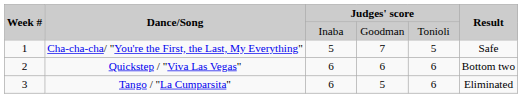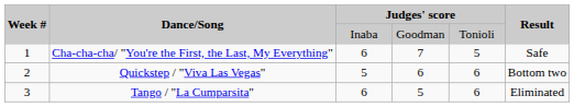 <table class="wikitable" style="text-align:center">
 <tr>
 <th rowspan="2" style="background:#ccc;">Week #</th>
 <th rowspan="2" style="background:#ccc;">Dance/Song</th>
 <th colspan="3" style="background:#ccc;">Judges' score</th>
 <th rowspan="2" style="background:#ccc;">Result</th>
 </tr>
 <tr style="background:#ccc;">
 <td style="width:10%;">Inaba</td>
 <td style="width:10%;">Goodman</td>
 <td style="width:10%;">Tonioli</td>
 </tr>
 <tr>
 <td>1</td>
 <td><a href='#'>Cha-cha-cha</a>/ "<a href='#'>You're the First, the Last, My Everything</a>"</td>
-<td>5</td>
+<td>6</td>
 <td>7</td>
 <td>5</td>
 <td>Safe</td>
 </tr>
 <tr>
 <td>2</td>
 <td><a href='#'>Quickstep</a> / "<a href='#'>Viva Las Vegas</a>"</td>
-<td>6</td>
+<td>5</td>
 <td>6</td>
 <td>6</td>
 <td>Bottom two</td>
 </tr>
 <tr>
 <td>3</td>
 <td><a href='#'>Tango</a> / "<a href='#'>La Cumparsita</a>"</td>
 <td>6</td>
 <td>5</td>
 <td>6</td>
 <td>Eliminated</td>
 </tr>
 </table>
